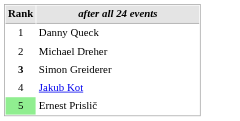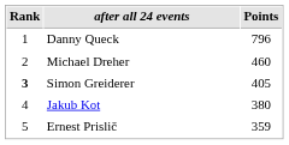 <table cellspacing="1" cellpadding="3" style="border:1px solid #AAAAAA;font-size:86%">
 <tr bgcolor="#E4E4E4">
 <th style="border-bottom:1px solid #AAAAAA" width=10>Rank</th>
 <th style="border-bottom:1px solid #AAAAAA" width=200><em>after all 24 events</em></th>
+<th style="border-bottom:1px solid #AAAAAA" width=20>Points</th>
 </tr>
 <tr>
 <td align=center>1</td>
 <td> Danny Queck</td>
+<td align=center>796</td>
 </tr>
 <tr>
 <td align=center>2</td>
 <td> Michael Dreher</td>
+<td align=center>460</td>
 </tr>
 <tr>
 <td align=center><strong>3</strong></td>
 <td> Simon Greiderer</td>
+<td align=center>405</td>
 </tr>
 <tr>
 <td align=center>4</td>
 <td> <a href='#'>Jakub Kot</a></td>
+<td align=center>380</td>
 </tr>
 <tr>
-<td align=center style="background: lightgreen;">5</td>
+<td align=center>5</td>
 <td> Ernest Prislič</td>
+<td align=center>359</td>
 </tr>
 </table>
